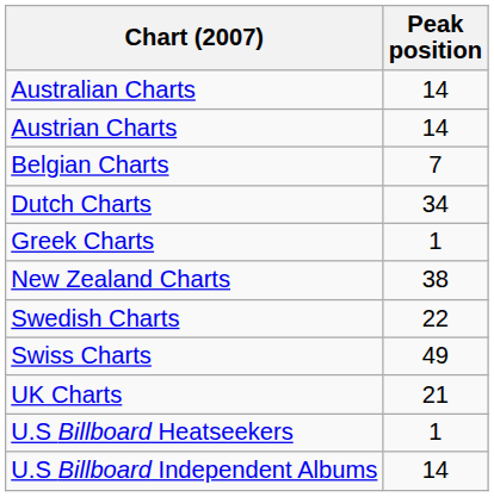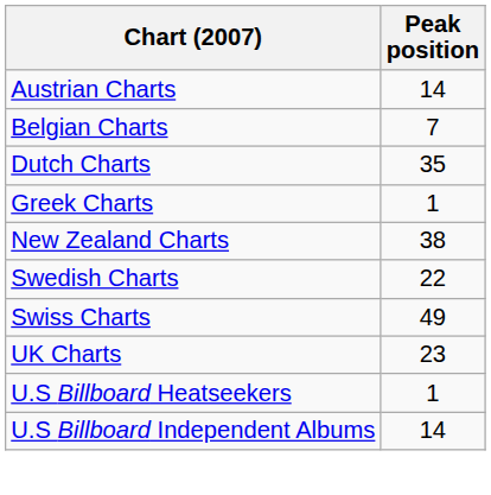 <table class="wikitable sortable">
 <tr>
 <th>Chart (2007)</th>
 <th>Peak<br>position</th>
-</tr>
-<tr>
-<td><a href='#'>Australian Charts</a></td>
-<td style="text-align:center;">14</td>
 </tr>
 <tr>
 <td><a href='#'>Austrian Charts</a></td>
 <td style="text-align:center;">14</td>
 </tr>
 <tr>
 <td><a href='#'>Belgian Charts</a></td>
 <td style="text-align:center;">7</td>
 </tr>
 <tr>
 <td><a href='#'>Dutch Charts</a></td>
-<td style="text-align:center;">34</td>
+<td style="text-align:center;">35</td>
 </tr>
 <tr>
 <td><a href='#'>Greek Charts</a></td>
 <td style="text-align:center;">1</td>
 </tr>
 <tr>
 <td><a href='#'>New Zealand Charts</a></td>
 <td style="text-align:center;">38</td>
 </tr>
 <tr>
 <td><a href='#'>Swedish Charts</a></td>
 <td style="text-align:center;">22</td>
 </tr>
 <tr>
 <td><a href='#'>Swiss Charts</a></td>
 <td style="text-align:center;">49</td>
 </tr>
 <tr>
 <td><a href='#'>UK Charts</a></td>
-<td style="text-align:center;">21</td>
+<td style="text-align:center;">23</td>
 </tr>
 <tr>
 <td><a href='#'>U.S <em>Billboard</em> Heatseekers</a></td>
 <td style="text-align:center;">1</td>
 </tr>
 <tr>
 <td><a href='#'>U.S <em>Billboard</em> Independent Albums</a></td>
 <td style="text-align:center;">14</td>
 </tr>
 </table>
